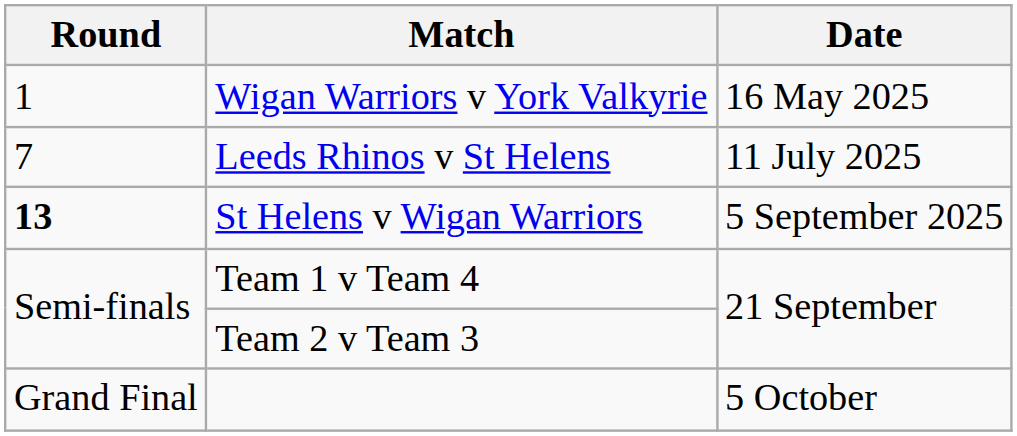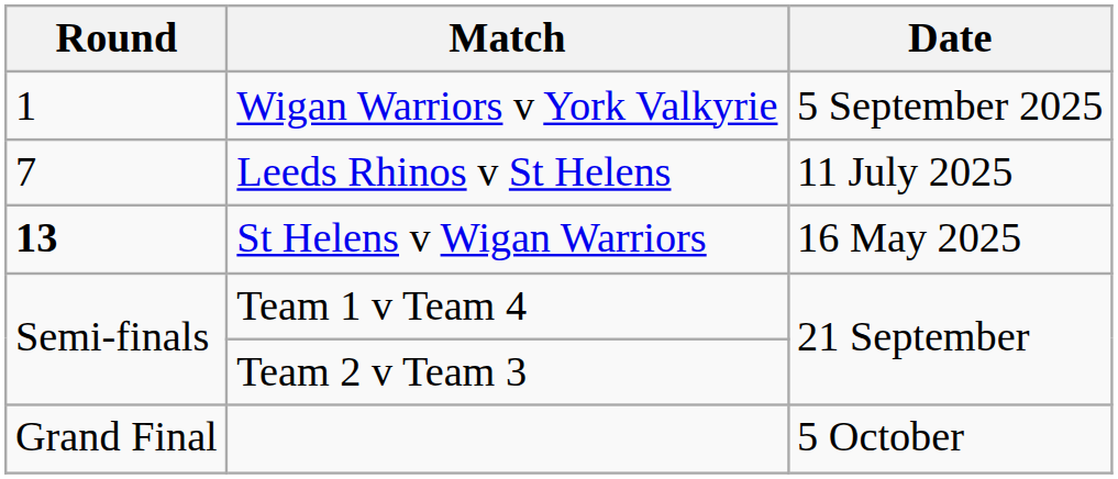 <table class="wikitable defaultcenter">
 <tr>
 <th>Round</th>
 <th>Match</th>
 <th>Date</th>
 </tr>
 <tr>
 <td>1</td>
 <td><a href='#'>Wigan Warriors</a> v <a href='#'>York Valkyrie</a></td>
-<td>16 May 2025</td>
+<td>5 September 2025</td>
 </tr>
 <tr>
 <td>7</td>
 <td><a href='#'>Leeds Rhinos</a> v <a href='#'>St Helens</a></td>
 <td>11 July 2025</td>
 </tr>
 <tr>
 <td><strong>13</strong></td>
 <td><a href='#'>St Helens</a> v <a href='#'>Wigan Warriors</a></td>
-<td>5 September 2025</td>
+<td>16 May 2025</td>
 </tr>
 <tr>
 <td rowspan=2>Semi-finals</td>
 <td>Team 1 v Team 4</td>
 <td rowspan=2>21 September</td>
 </tr>
 <tr>
 <td>Team 2 v Team 3</td>
 </tr>
 <tr>
 <td>Grand Final</td>
 <td></td>
 <td>5 October</td>
 </tr>
 </table>
